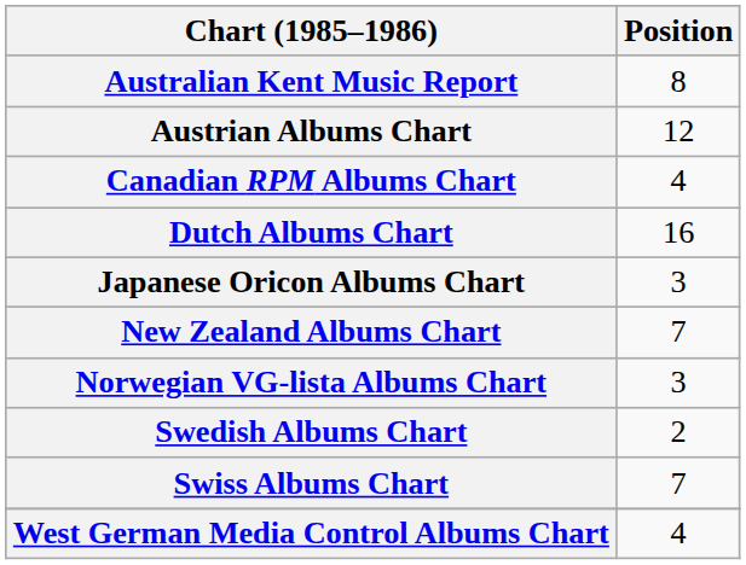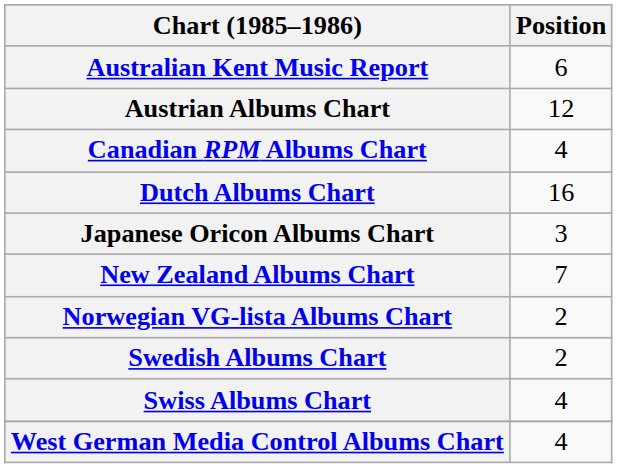 <table class="wikitable sortable plainrowheaders" style="text-align:center;">
 <tr>
 <th scope="col">Chart (1985–1986)</th>
 <th scope="col">Position</th>
 </tr>
 <tr>
 <th scope="row"><a href='#'>Australian Kent Music Report</a></th>
-<td>8</td>
+<td>6</td>
 </tr>
 <tr>
 <th scope="row">Austrian Albums Chart</th>
 <td>12</td>
 </tr>
 <tr>
 <th scope="row"><a href='#'>Canadian <em>RPM</em> Albums Chart</a></th>
 <td>4</td>
 </tr>
 <tr>
 <th scope="row"><a href='#'>Dutch Albums Chart</a></th>
 <td>16</td>
 </tr>
 <tr>
 <th scope="row">Japanese Oricon Albums Chart</th>
 <td>3</td>
 </tr>
 <tr>
 <th scope="row"><a href='#'>New Zealand Albums Chart</a></th>
 <td>7</td>
 </tr>
 <tr>
 <th scope="row"><a href='#'>Norwegian VG-lista Albums Chart</a></th>
-<td>3</td>
+<td>2</td>
 </tr>
 <tr>
 <th scope="row"><a href='#'>Swedish Albums Chart</a></th>
 <td>2</td>
 </tr>
 <tr>
 <th scope="row"><a href='#'>Swiss Albums Chart</a></th>
-<td>7</td>
+<td>4</td>
 </tr>
 <tr>
 </tr>
 <tr>
 </tr>
 <tr>
 <th scope="row"><a href='#'>West German Media Control Albums Chart</a></th>
 <td>4</td>
 </tr>
 </table>
